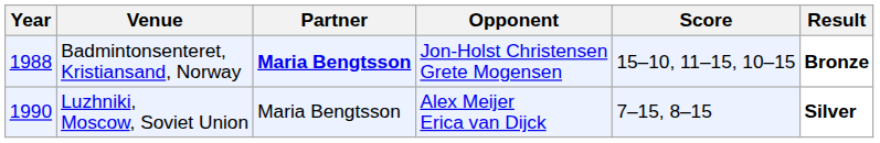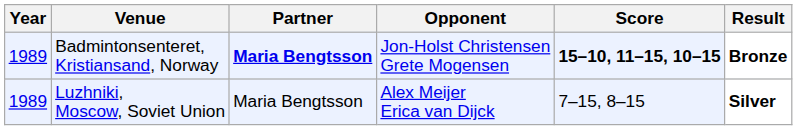 <table class="sortable wikitable" style="font-size: 90%;">
 <tr>
 <th>Year</th>
 <th>Venue</th>
 <th>Partner</th>
 <th>Opponent</th>
 <th>Score</th>
 <th>Result</th>
 </tr>
 <tr style="background:#ECF2FF">
-<td align="center"><a href='#'>1988</a></td>
+<td align="center"><a href='#'>1989</a></td>
 <td align="left">Badmintonsenteret,<br><a href='#'>Kristiansand</a>, Norway</td>
 <td align="left"><strong> <a href='#'>Maria Bengtsson</a></strong></td>
 <td align="left"> <a href='#'>Jon-Holst Christensen</a><br> <a href='#'>Grete Mogensen</a></td>
-<td align="left">15–10, 11–15, 10–15</td>
+<td align="left"><strong>15–10, 11–15, 10–15</strong></td>
 <td style="text-align:left; background:white"> <strong>Bronze</strong></td>
 </tr>
 <tr style="background:#ECF2FF">
-<td align="center"><a href='#'>1990</a></td>
+<td align="center"><a href='#'>1989</a></td>
 <td align="left"><a href='#'>Luzhniki</a>,<br><a href='#'>Moscow</a>, Soviet Union</td>
 <td align="left"> Maria Bengtsson</td>
 <td align="left"> <a href='#'>Alex Meijer</a><br> <a href='#'>Erica van Dijck</a></td>
 <td align="left">7–15, 8–15</td>
 <td style="text-align:left; background:white"> <strong>Silver</strong></td>
 </tr>
 </table>
